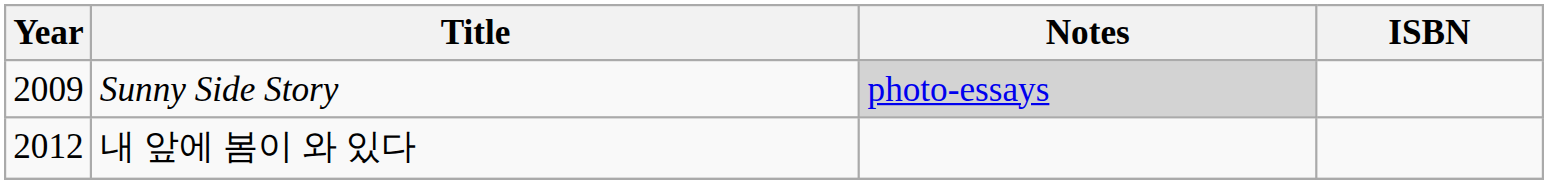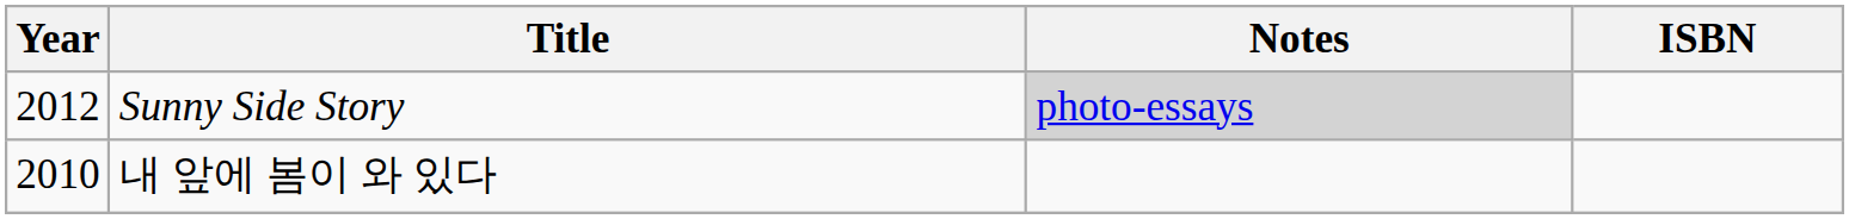 <table class="wikitable" style="width:700px">
 <tr>
 <th width=10>Year</th>
 <th>Title</th>
 <th>Notes</th>
 <th>ISBN</th>
 </tr>
 <tr>
-<td>2009</td>
+<td>2012</td>
 <td><em>Sunny Side Story</em></td>
 <td style="background: lightgrey;"><a href='#'>photo-essays</a></td>
 <td></td>
 </tr>
 <tr>
-<td>2012</td>
+<td>2010</td>
 <td>내 앞에 봄이 와 있다</td>
 <td></td>
 <td></td>
 </tr>
 <tr>
 </tr>
 </table>
